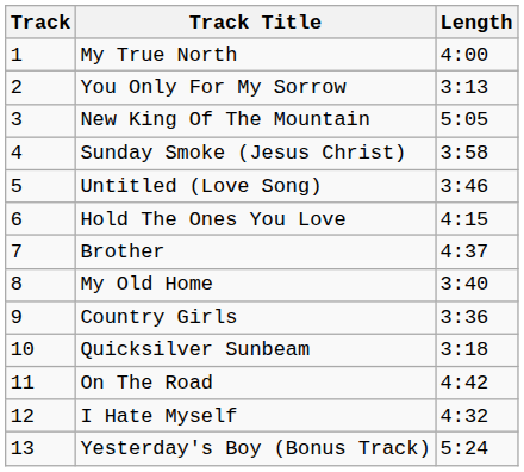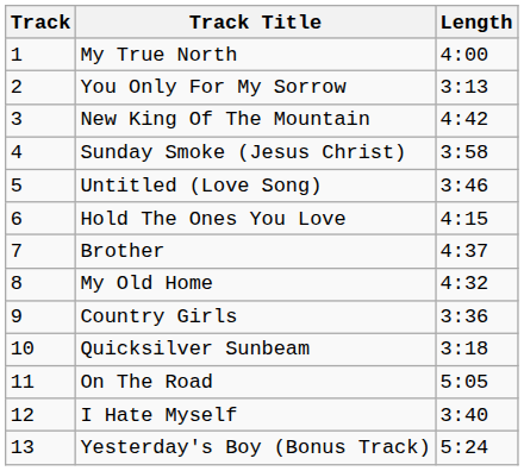 <table class="wikitable">
 <tr>
 <th>Track</th>
 <th>Track Title</th>
 <th>Length</th>
 </tr>
 <tr>
 <td>1</td>
 <td>My True North</td>
 <td>4:00</td>
 </tr>
 <tr>
 <td>2</td>
 <td>You Only For My Sorrow</td>
 <td>3:13</td>
 </tr>
 <tr>
 <td>3</td>
 <td>New King Of The Mountain</td>
-<td>5:05</td>
+<td>4:42</td>
 </tr>
 <tr>
 <td>4</td>
 <td>Sunday Smoke (Jesus Christ)</td>
 <td>3:58</td>
 </tr>
 <tr>
 <td>5</td>
 <td>Untitled (Love Song)</td>
 <td>3:46</td>
 </tr>
 <tr>
 <td>6</td>
 <td>Hold The Ones You Love</td>
 <td>4:15</td>
 </tr>
 <tr>
 <td>7</td>
 <td>Brother</td>
 <td>4:37</td>
 </tr>
 <tr>
 <td>8</td>
 <td>My Old Home</td>
-<td>3:40</td>
+<td>4:32</td>
 </tr>
 <tr>
 <td>9</td>
 <td>Country Girls</td>
 <td>3:36</td>
 </tr>
 <tr>
 <td>10</td>
 <td>Quicksilver Sunbeam</td>
 <td>3:18</td>
 </tr>
 <tr>
 <td>11</td>
 <td>On The Road</td>
-<td>4:42</td>
+<td>5:05</td>
 </tr>
 <tr>
 <td>12</td>
 <td>I Hate Myself</td>
-<td>4:32</td>
+<td>3:40</td>
 </tr>
 <tr>
 <td>13</td>
 <td>Yesterday's Boy (Bonus Track)</td>
 <td>5:24</td>
 </tr>
 </table>
